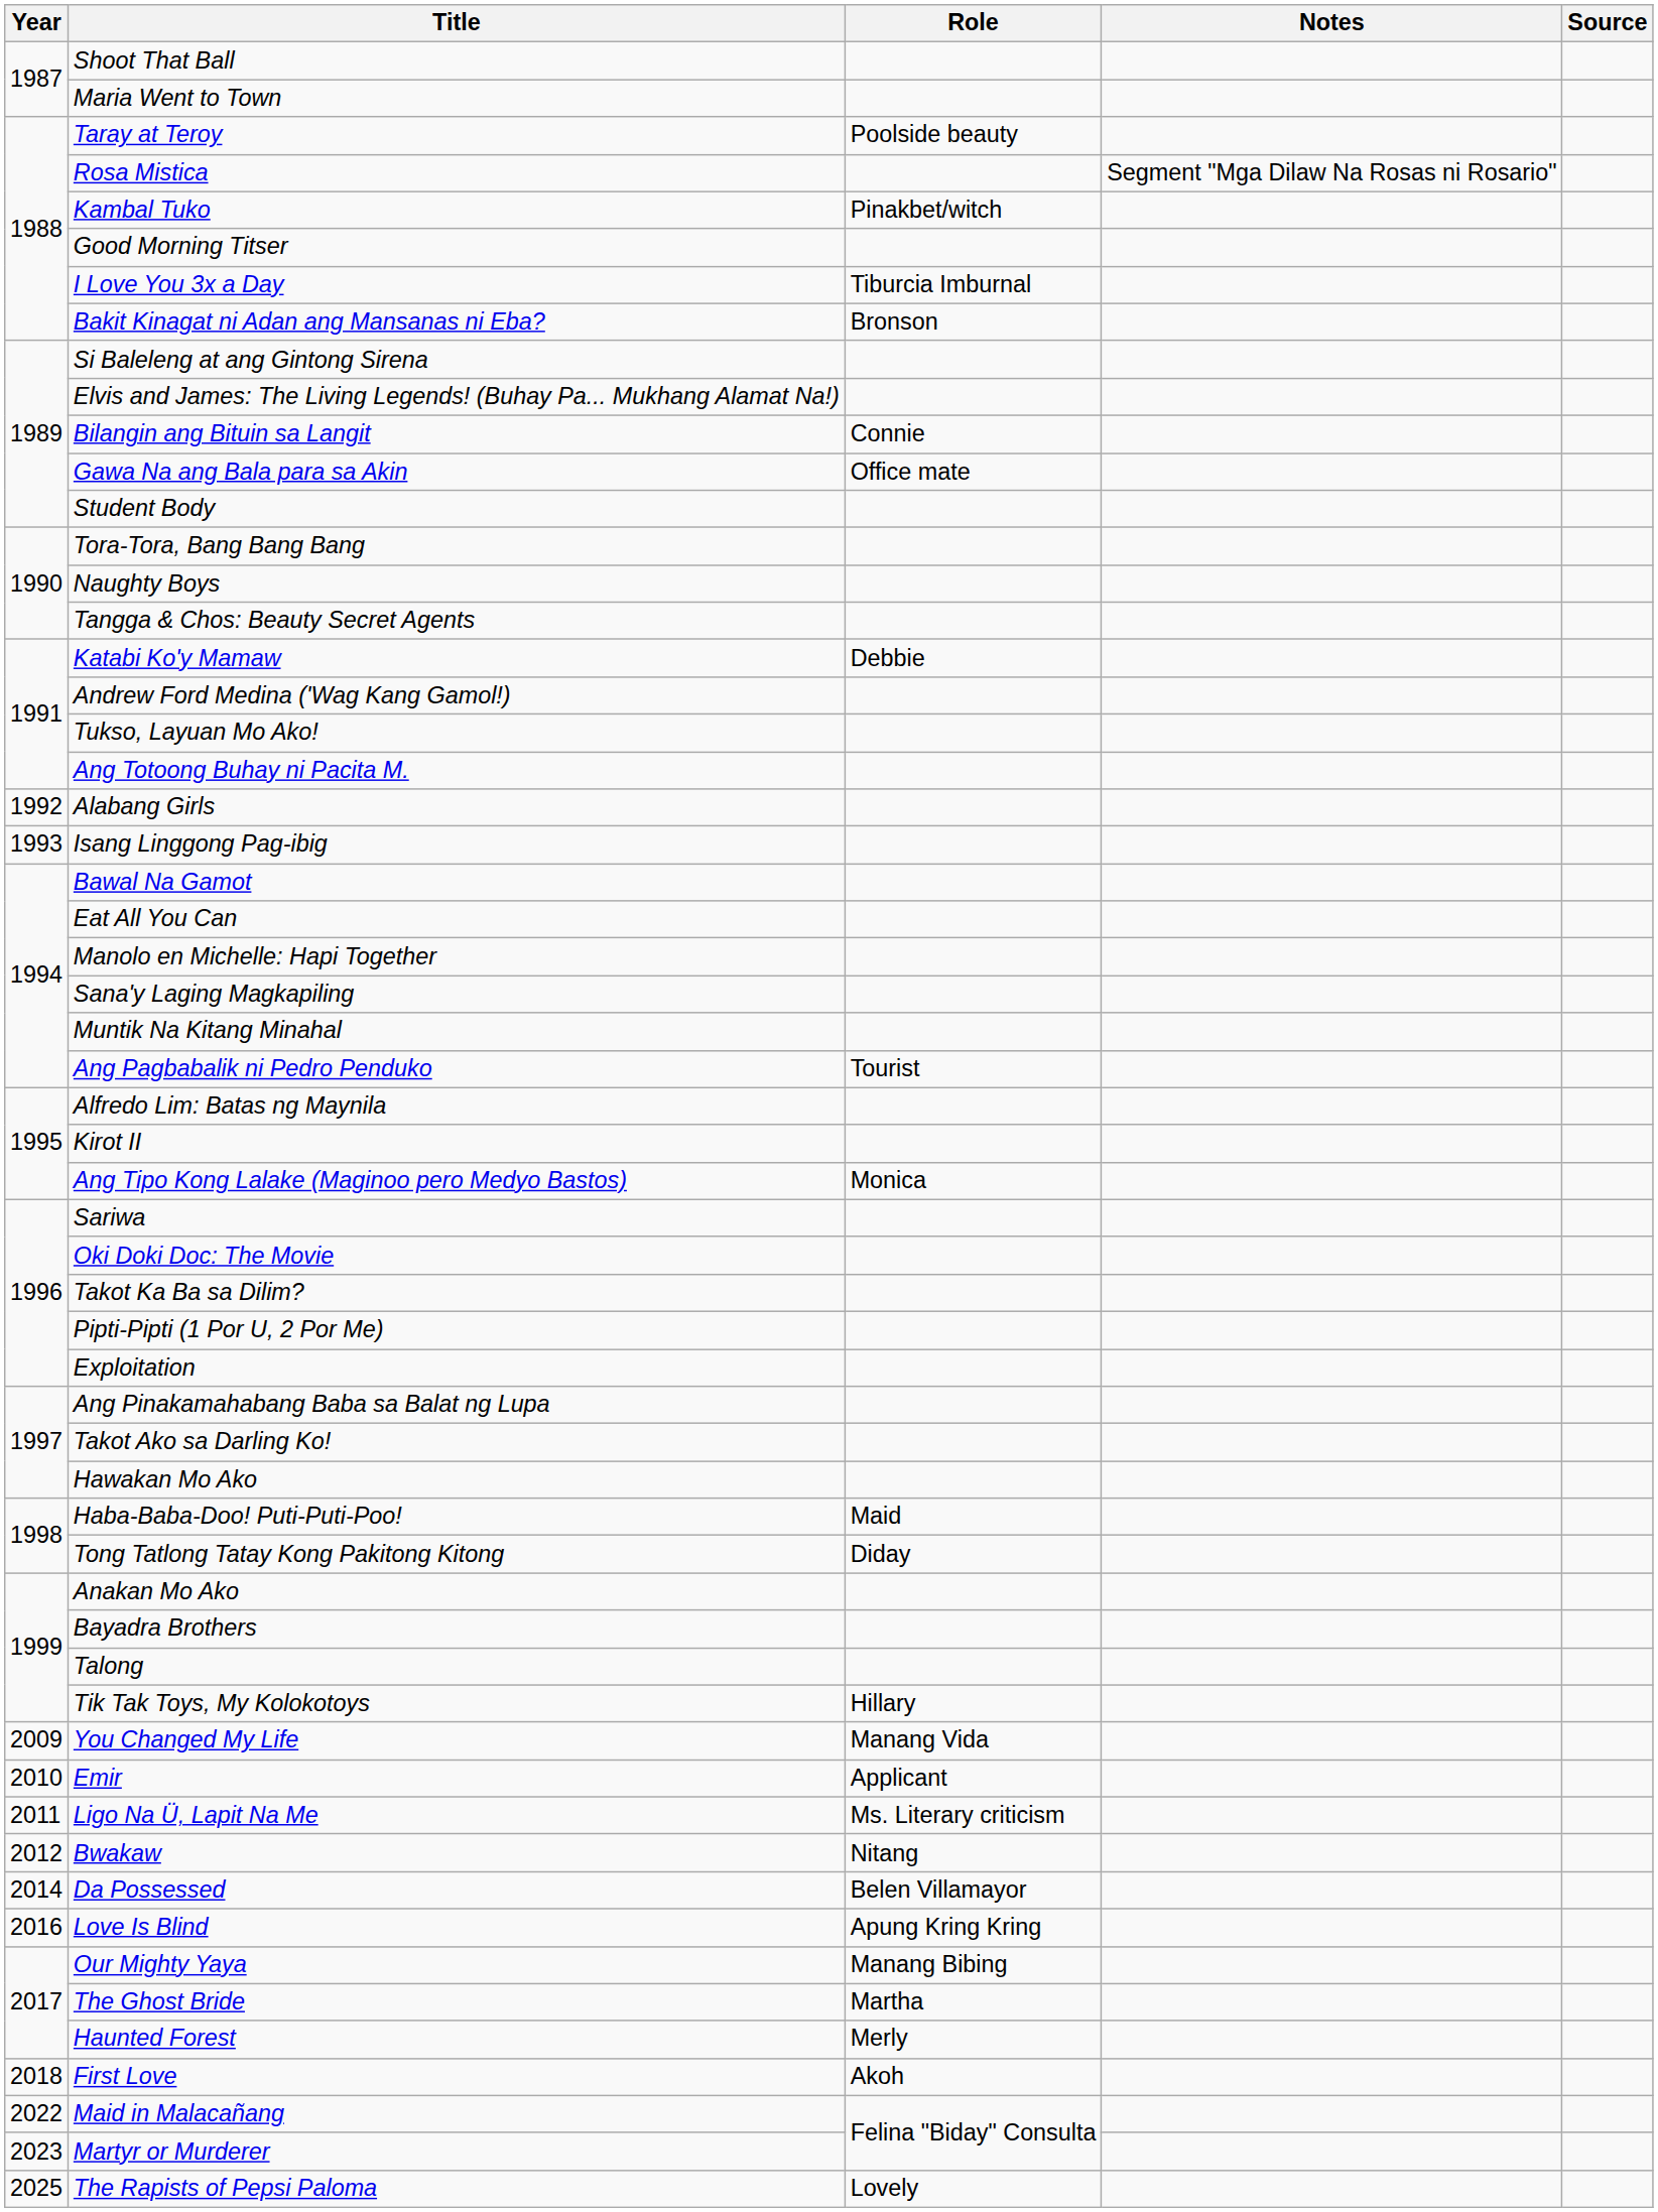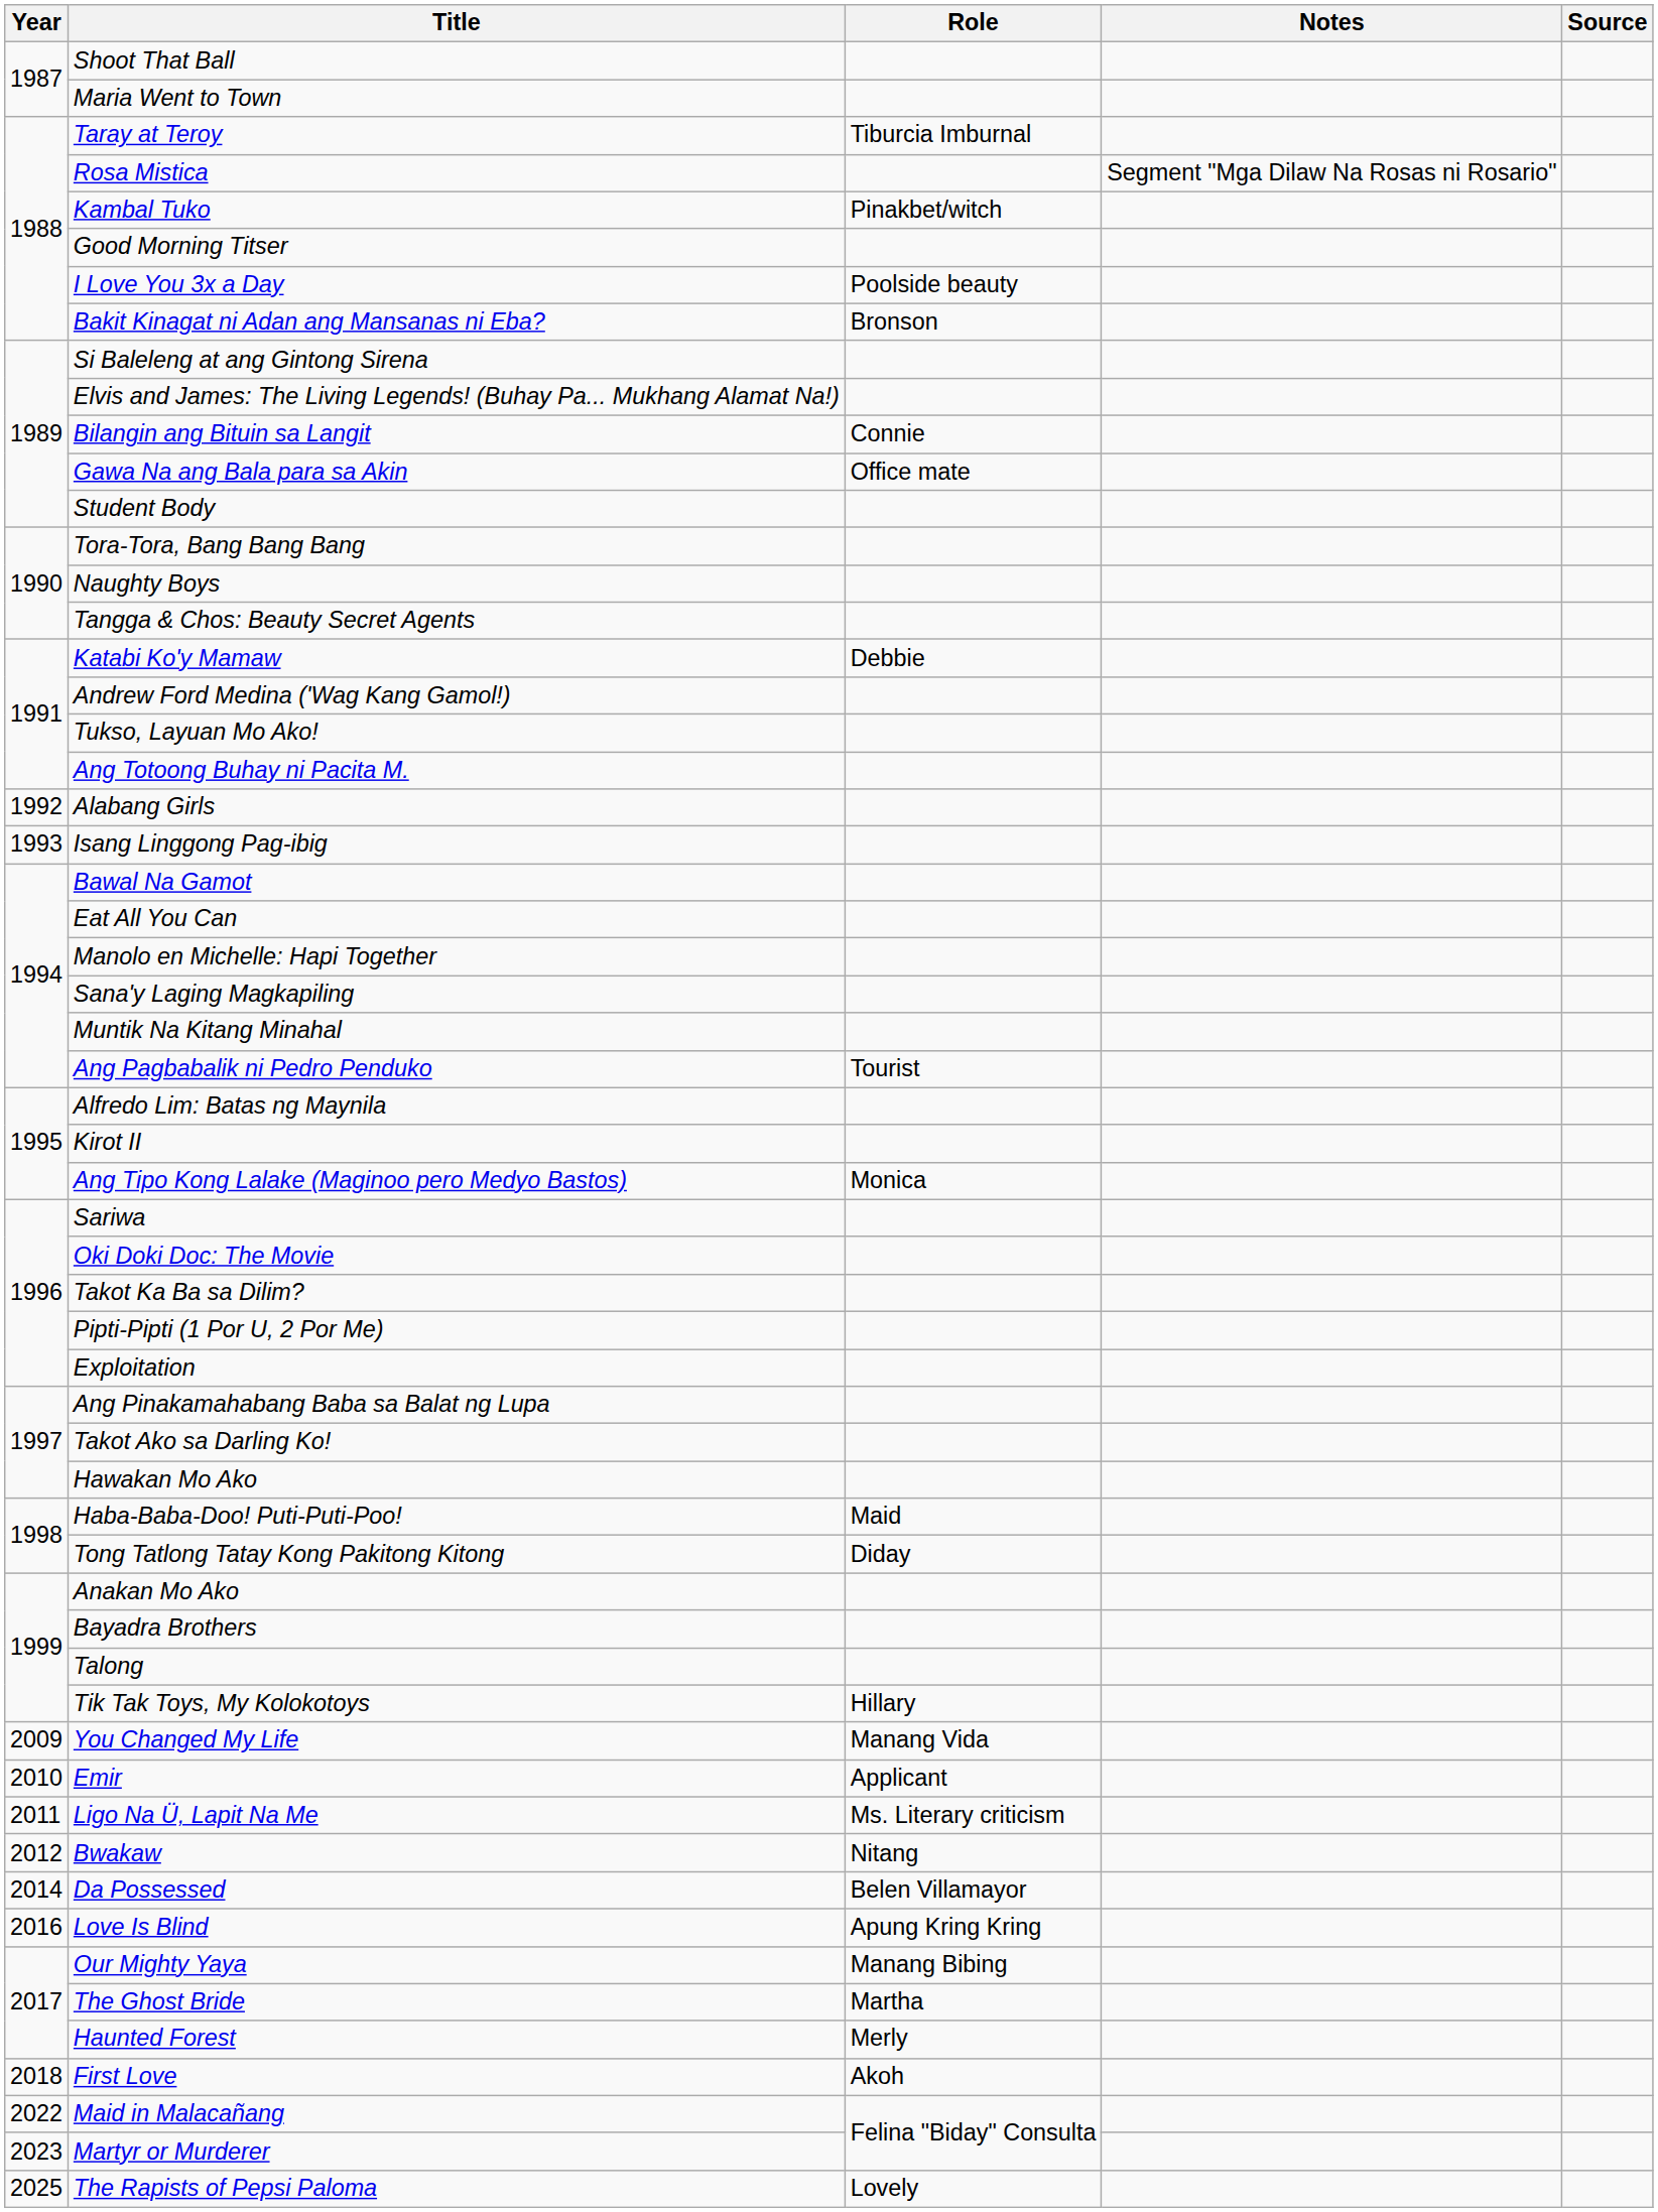 <table class="wikitable sortable" >
 <tr>
 <th>Year</th>
 <th>Title</th>
 <th>Role</th>
 <th class="unsortable">Notes </th>
 <th class="unsortable">Source </th>
 </tr>
 <tr>
 <td rowspan="2">1987</td>
 <td><em>Shoot That Ball</em></td>
 <td></td>
 <td></td>
 <td></td>
 </tr>
 <tr>
 <td><em>Maria Went to Town</em></td>
 <td></td>
 <td></td>
 <td></td>
 </tr>
 <tr>
 <td rowspan="6">1988</td>
 <td><em><a href='#'>Taray at Teroy</a></em></td>
-<td>Poolside beauty</td>
+<td>Tiburcia Imburnal</td>
 <td></td>
 <td></td>
 </tr>
 <tr>
 <td><em><a href='#'>Rosa Mistica</a></em></td>
 <td></td>
 <td>Segment "Mga Dilaw Na Rosas ni Rosario"</td>
 <td></td>
 </tr>
 <tr>
 <td><em><a href='#'>Kambal Tuko</a></em></td>
 <td>Pinakbet/witch</td>
 <td></td>
 <td></td>
 </tr>
 <tr>
 <td><em>Good Morning Titser</em></td>
 <td></td>
 <td></td>
 <td></td>
 </tr>
 <tr>
 <td><em><a href='#'>I Love You 3x a Day</a></em></td>
-<td>Tiburcia Imburnal</td>
+<td>Poolside beauty</td>
 <td></td>
 <td></td>
 </tr>
 <tr>
 <td><em><a href='#'>Bakit Kinagat ni Adan ang Mansanas ni Eba?</a></em></td>
 <td>Bronson</td>
 <td></td>
 <td></td>
 </tr>
 <tr>
 <td rowspan="5">1989</td>
 <td><em>Si Baleleng at ang Gintong Sirena</em></td>
 <td></td>
 <td></td>
 <td></td>
 </tr>
 <tr>
 <td><em>Elvis and James: The Living Legends! (Buhay Pa... Mukhang Alamat Na!)</em></td>
 <td></td>
 <td></td>
 <td></td>
 </tr>
 <tr>
 <td><em><a href='#'>Bilangin ang Bituin sa Langit</a></em></td>
 <td>Connie</td>
 <td></td>
 <td></td>
 </tr>
 <tr>
 <td><em><a href='#'>Gawa Na ang Bala para sa Akin</a></em></td>
 <td>Office mate</td>
 <td></td>
 <td></td>
 </tr>
 <tr>
 <td><em>Student Body</em></td>
 <td></td>
 <td></td>
 <td></td>
 </tr>
 <tr>
 <td rowspan="3">1990</td>
 <td><em>Tora-Tora, Bang Bang Bang</em></td>
 <td></td>
 <td></td>
 <td></td>
 </tr>
 <tr>
 <td><em>Naughty Boys</em></td>
 <td></td>
 <td></td>
 <td></td>
 </tr>
 <tr>
 <td><em>Tangga & Chos: Beauty Secret Agents</em></td>
 <td></td>
 <td></td>
 <td></td>
 </tr>
 <tr>
 <td rowspan="4">1991</td>
 <td><em><a href='#'>Katabi Ko'y Mamaw</a></em></td>
 <td>Debbie</td>
 <td></td>
 <td></td>
 </tr>
 <tr>
 <td><em>Andrew Ford Medina ('Wag Kang Gamol!)</em></td>
 <td></td>
 <td></td>
 <td></td>
 </tr>
 <tr>
 <td><em>Tukso, Layuan Mo Ako!</em></td>
 <td></td>
 <td></td>
 <td></td>
 </tr>
 <tr>
 <td><em><a href='#'>Ang Totoong Buhay ni Pacita M.</a></em></td>
 <td></td>
 <td></td>
 <td></td>
 </tr>
 <tr>
 <td>1992</td>
 <td><em>Alabang Girls</em></td>
 <td></td>
 <td></td>
 <td></td>
 </tr>
 <tr>
 <td>1993</td>
 <td><em>Isang Linggong Pag-ibig</em></td>
 <td></td>
 <td></td>
 <td></td>
 </tr>
 <tr>
 <td rowspan="6">1994</td>
 <td><em><a href='#'>Bawal Na Gamot</a></em></td>
 <td></td>
 <td></td>
 <td></td>
 </tr>
 <tr>
 <td><em>Eat All You Can</em></td>
 <td></td>
 <td></td>
 <td></td>
 </tr>
 <tr>
 <td><em>Manolo en Michelle: Hapi Together</em></td>
 <td></td>
 <td></td>
 <td></td>
 </tr>
 <tr>
 <td><em>Sana'y Laging Magkapiling</em></td>
 <td></td>
 <td></td>
 <td></td>
 </tr>
 <tr>
 <td><em>Muntik Na Kitang Minahal</em></td>
 <td></td>
 <td></td>
 <td></td>
 </tr>
 <tr>
 <td><em><a href='#'>Ang Pagbabalik ni Pedro Penduko</a></em></td>
 <td>Tourist</td>
 <td></td>
 <td></td>
 </tr>
 <tr>
 <td rowspan="3">1995</td>
 <td><em>Alfredo Lim: Batas ng Maynila</em></td>
 <td></td>
 <td></td>
 <td></td>
 </tr>
 <tr>
 <td><em>Kirot II</em></td>
 <td></td>
 <td></td>
 <td></td>
 </tr>
 <tr>
 <td><em><a href='#'>Ang Tipo Kong Lalake (Maginoo pero Medyo Bastos)</a></em></td>
 <td>Monica</td>
 <td></td>
 <td></td>
 </tr>
 <tr>
 <td rowspan="5">1996</td>
 <td><em>Sariwa</em></td>
 <td></td>
 <td></td>
 <td></td>
 </tr>
 <tr>
 <td><em><a href='#'>Oki Doki Doc: The Movie</a></em></td>
 <td></td>
 <td></td>
 <td></td>
 </tr>
 <tr>
 <td><em>Takot Ka Ba sa Dilim?</em></td>
 <td></td>
 <td></td>
 <td></td>
 </tr>
 <tr>
 <td><em>Pipti-Pipti (1 Por U, 2 Por Me)</em></td>
 <td></td>
 <td></td>
 <td></td>
 </tr>
 <tr>
 <td><em>Exploitation</em></td>
 <td></td>
 <td></td>
 <td></td>
 </tr>
 <tr>
 <td rowspan="3">1997</td>
 <td><em>Ang Pinakamahabang Baba sa Balat ng Lupa</em></td>
 <td></td>
 <td></td>
 <td></td>
 </tr>
 <tr>
 <td><em>Takot Ako sa Darling Ko!</em></td>
 <td></td>
 <td></td>
 <td></td>
 </tr>
 <tr>
 <td><em>Hawakan Mo Ako</em></td>
 <td></td>
 <td></td>
 <td></td>
 </tr>
 <tr>
 <td rowspan="2">1998</td>
 <td><em>Haba-Baba-Doo! Puti-Puti-Poo!</em></td>
 <td>Maid</td>
 <td></td>
 <td></td>
 </tr>
 <tr>
 <td><em>Tong Tatlong Tatay Kong Pakitong Kitong</em></td>
 <td>Diday</td>
 <td></td>
 <td></td>
 </tr>
 <tr>
 <td rowspan="4">1999</td>
 <td><em>Anakan Mo Ako</em></td>
 <td></td>
 <td></td>
 <td></td>
 </tr>
 <tr>
 <td><em>Bayadra Brothers</em></td>
 <td></td>
 <td></td>
 <td></td>
 </tr>
 <tr>
 <td><em>Talong</em></td>
 <td></td>
 <td></td>
 <td></td>
 </tr>
 <tr>
 <td><em>Tik Tak Toys, My Kolokotoys</em></td>
 <td>Hillary</td>
 <td></td>
 <td></td>
 </tr>
 <tr>
 <td>2009</td>
 <td><em><a href='#'>You Changed My Life</a></em></td>
 <td>Manang Vida</td>
 <td></td>
 <td></td>
 </tr>
 <tr>
 <td>2010</td>
 <td><em><a href='#'>Emir</a></em></td>
 <td>Applicant</td>
 <td></td>
 <td></td>
 </tr>
 <tr>
 <td>2011</td>
 <td><em><a href='#'>Ligo Na Ü, Lapit Na Me</a></em></td>
 <td>Ms. Literary criticism</td>
 <td></td>
 <td></td>
 </tr>
 <tr>
 <td>2012</td>
 <td><em><a href='#'>Bwakaw</a></em></td>
 <td>Nitang</td>
 <td></td>
 <td></td>
 </tr>
 <tr>
 <td>2014</td>
 <td><em><a href='#'>Da Possessed</a></em></td>
 <td>Belen Villamayor</td>
 <td></td>
 <td></td>
 </tr>
 <tr>
 <td>2016</td>
 <td><em><a href='#'>Love Is Blind</a></em></td>
 <td>Apung Kring Kring</td>
 <td></td>
 <td></td>
 </tr>
 <tr>
 <td rowspan="3">2017</td>
 <td><em><a href='#'>Our Mighty Yaya</a></em></td>
 <td>Manang Bibing</td>
 <td></td>
 <td></td>
 </tr>
 <tr>
 <td><em><a href='#'>The Ghost Bride</a></em></td>
 <td>Martha</td>
 <td></td>
 <td></td>
 </tr>
 <tr>
 <td><em><a href='#'>Haunted Forest</a></em></td>
 <td>Merly</td>
 <td></td>
 <td></td>
 </tr>
 <tr>
 <td>2018</td>
 <td><em><a href='#'>First Love</a></em></td>
 <td>Akoh</td>
 <td></td>
 <td></td>
 </tr>
 <tr>
 <td>2022</td>
 <td><em><a href='#'>Maid in Malacañang</a></em></td>
 <td rowspan="2">Felina "Biday" Consulta</td>
 <td></td>
 <td></td>
 </tr>
 <tr>
 <td>2023</td>
 <td><em><a href='#'>Martyr or Murderer</a></em></td>
 <td></td>
 <td></td>
 </tr>
 <tr>
 <td>2025</td>
 <td><em><a href='#'>The Rapists of Pepsi Paloma</a></em></td>
 <td>Lovely</td>
 <td></td>
 <td></td>
 </tr>
 </table>
